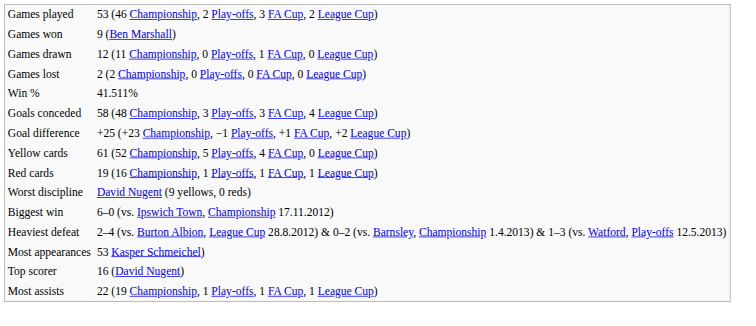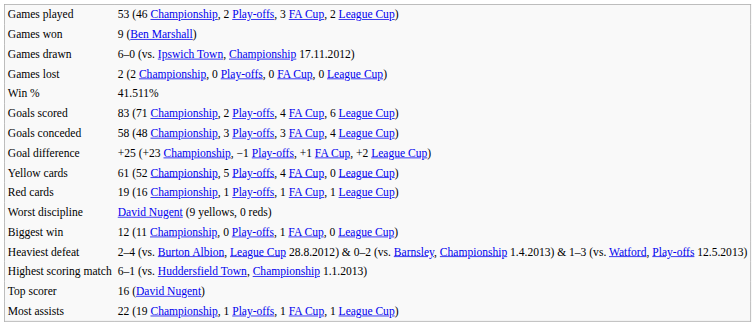 <table class= border="2" cellpadding="4" cellspacing="0" style="text-align:left; margin: 1em 1em 1em 0; background: #f9f9f9; border: 1px #aaa solid; border-collapse: collapse; font-size: 95%">
 <tr>
 <td>Games played</td>
 <td>53 (46 <a href='#'>Championship</a>, 2 <a href='#'>Play-offs</a>, 3 <a href='#'>FA Cup</a>, 2 <a href='#'>League Cup</a>)</td>
 </tr>
 <tr>
 <td>Games won</td>
 <td>9 (<a href='#'>Ben Marshall</a>)</td>
 </tr>
 <tr>
 <td>Games drawn</td>
-<td>12 (11 <a href='#'>Championship</a>, 0 <a href='#'>Play-offs</a>, 1 <a href='#'>FA Cup</a>, 0 <a href='#'>League Cup</a>)</td>
+<td>6–0 (vs. <a href='#'>Ipswich Town</a>, <a href='#'>Championship</a> 17.11.2012)</td>
 </tr>
 <tr>
 <td>Games lost</td>
 <td>2 (2 <a href='#'>Championship</a>, 0 <a href='#'>Play-offs</a>, 0 <a href='#'>FA Cup</a>, 0 <a href='#'>League Cup</a>)</td>
 </tr>
 <tr>
 <td>Win %</td>
 <td>41.511%</td>
+</tr>
+<tr>
+<td>Goals scored</td>
+<td>83 (71 <a href='#'>Championship</a>, 2 <a href='#'>Play-offs</a>, 4 <a href='#'>FA Cup</a>, 6 <a href='#'>League Cup</a>)</td>
 </tr>
 <tr>
 <td>Goals conceded</td>
 <td>58 (48 <a href='#'>Championship</a>, 3 <a href='#'>Play-offs</a>, 3 <a href='#'>FA Cup</a>, 4 <a href='#'>League Cup</a>)</td>
 </tr>
 <tr>
 <td>Goal difference</td>
 <td>+25 (+23 <a href='#'>Championship</a>, −1 <a href='#'>Play-offs</a>, +1 <a href='#'>FA Cup</a>, +2 <a href='#'>League Cup</a>)</td>
 </tr>
 <tr>
 <td>Yellow cards</td>
 <td>61 (52 <a href='#'>Championship</a>, 5 <a href='#'>Play-offs</a>, 4 <a href='#'>FA Cup</a>, 0 <a href='#'>League Cup</a>)</td>
 </tr>
 <tr>
 <td>Red cards</td>
 <td>19 (16 <a href='#'>Championship</a>, 1 <a href='#'>Play-offs</a>, 1 <a href='#'>FA Cup</a>, 1 <a href='#'>League Cup</a>)</td>
 </tr>
 <tr>
 <td>Worst discipline</td>
 <td><a href='#'>David Nugent</a> (9 yellows, 0 reds)</td>
 </tr>
 <tr>
 <td>Biggest win</td>
-<td>6–0 (vs. <a href='#'>Ipswich Town</a>, <a href='#'>Championship</a> 17.11.2012)</td>
+<td>12 (11 <a href='#'>Championship</a>, 0 <a href='#'>Play-offs</a>, 1 <a href='#'>FA Cup</a>, 0 <a href='#'>League Cup</a>)</td>
 </tr>
 <tr>
 <td>Heaviest defeat</td>
 <td>2–4 (vs. <a href='#'>Burton Albion</a>, <a href='#'>League Cup</a> 28.8.2012) & 0–2 (vs. <a href='#'>Barnsley</a>, <a href='#'>Championship</a> 1.4.2013) & 1–3 (vs. <a href='#'>Watford</a>, <a href='#'>Play-offs</a> 12.5.2013)</td>
 </tr>
 <tr>
-<td>Most appearances</td>
-<td>53 <a href='#'>Kasper Schmeichel</a>)</td>
+<td>Highest scoring match</td>
+<td>6–1 (vs. <a href='#'>Huddersfield Town</a>, <a href='#'>Championship</a> 1.1.2013)</td>
 </tr>
 <tr>
 <td>Top scorer</td>
 <td>16 (<a href='#'>David Nugent</a>)</td>
 </tr>
 <tr>
 <td>Most assists</td>
 <td>22 (19 <a href='#'>Championship</a>, 1 <a href='#'>Play-offs</a>, 1 <a href='#'>FA Cup</a>, 1 <a href='#'>League Cup</a>)</td>
 </tr>
 </table>
